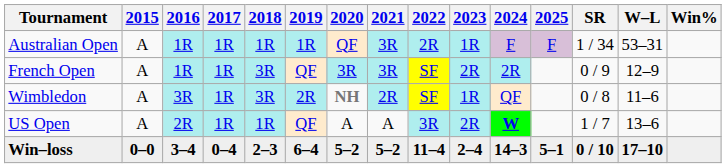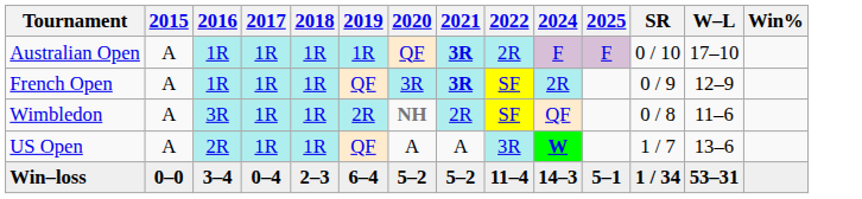 <table class=wikitable style=text-align:center>
 <tr>
 <th>Tournament</th>
 <th><a href='#'>2015</a></th>
 <th><a href='#'>2016</a></th>
 <th><a href='#'>2017</a></th>
 <th><a href='#'>2018</a></th>
 <th><a href='#'>2019</a></th>
 <th><a href='#'>2020</a></th>
 <th><a href='#'>2021</a></th>
 <th><a href='#'>2022</a></th>
-<th><a href='#'>2023</a></th>
 <th><a href='#'>2024</a></th>
 <th><a href='#'>2025</a></th>
 <th>SR</th>
 <th>W–L</th>
 <th>Win%</th>
 </tr>
 <tr>
 <td style=text-align:left><a href='#'>Australian Open</a></td>
 <td>A</td>
 <td style=background:#afeeee><a href='#'>1R</a></td>
 <td style=background:#afeeee><a href='#'>1R</a></td>
 <td style=background:#afeeee><a href='#'>1R</a></td>
 <td style=background:#afeeee><a href='#'>1R</a></td>
 <td style=background:#ffebcd><a href='#'>QF</a></td>
-<td style=background:#afeeee><a href='#'>3R</a></td>
+<td style=background:#afeeee><strong><a href='#'>3R</a></strong></td>
 <td style=background:#afeeee><a href='#'>2R</a></td>
-<td style=background:#afeeee><a href='#'>1R</a></td>
 <td style=background:thistle><a href='#'>F</a></td>
 <td style=background:thistle><a href='#'>F</a></td>
-<td>1 / 34</td>
-<td>53–31</td>
+<td>0 / 10</td>
+<td>17–10</td>
 <td></td>
 </tr>
 <tr>
 <td style=text-align:left><a href='#'>French Open</a></td>
 <td>A</td>
 <td style=background:#afeeee><a href='#'>1R</a></td>
 <td style=background:#afeeee><a href='#'>1R</a></td>
-<td style=background:#afeeee><a href='#'>3R</a></td>
+<td style=background:#afeeee><a href='#'>1R</a></td>
 <td style=background:#ffebcd><a href='#'>QF</a></td>
 <td style=background:#afeeee><a href='#'>3R</a></td>
-<td style=background:#afeeee><a href='#'>3R</a></td>
+<td style=background:#afeeee><strong><a href='#'>3R</a></strong></td>
 <td style=background:yellow><a href='#'>SF</a></td>
-<td style=background:#afeeee><a href='#'>2R</a></td>
 <td style=background:#afeeee><a href='#'>2R</a></td>
 <td></td>
 <td>0 / 9</td>
 <td>12–9</td>
 <td></td>
 </tr>
 <tr>
 <td align=left><a href='#'>Wimbledon</a></td>
 <td>A</td>
 <td style=background:#afeeee><a href='#'>3R</a></td>
 <td style=background:#afeeee><a href='#'>1R</a></td>
-<td style=background:#afeeee><a href='#'>3R</a></td>
+<td style=background:#afeeee><a href='#'>1R</a></td>
 <td style=background:#afeeee><a href='#'>2R</a></td>
 <td style=color:#767676><strong>NH</strong></td>
 <td bgcolor=afeeee><a href='#'>2R</a></td>
 <td bgcolor=yellow><a href='#'>SF</a></td>
-<td bgcolor=afeeee><a href='#'>1R</a></td>
 <td style=background:#ffebcd><a href='#'>QF</a></td>
 <td></td>
 <td>0 / 8</td>
 <td>11–6</td>
 <td></td>
 </tr>
 <tr>
 <td style=text-align:left><a href='#'>US Open</a></td>
 <td>A</td>
 <td style=background:#afeeee><a href='#'>2R</a></td>
 <td style=background:#afeeee><a href='#'>1R</a></td>
 <td style=background:#afeeee><a href='#'>1R</a></td>
 <td style=background:#ffebcd><a href='#'>QF</a></td>
 <td>A</td>
 <td>A</td>
 <td style=background:#afeeee><a href='#'>3R</a></td>
-<td style=background:#afeeee><a href='#'>2R</a></td>
 <td style=background:lime><a href='#'><strong>W</strong></a></td>
 <td></td>
 <td>1 / 7</td>
 <td>13–6</td>
 <td></td>
 </tr>
 <tr style=background:#efefef;font-weight:bold>
 <td style=text-align:left>Win–loss</td>
 <td>0–0</td>
 <td>3–4</td>
 <td>0–4</td>
 <td>2–3</td>
 <td>6–4</td>
 <td>5–2</td>
 <td>5–2</td>
 <td>11–4</td>
-<td>2–4</td>
 <td>14–3</td>
 <td>5–1</td>
-<td>0 / 10</td>
-<td>17–10</td>
+<td>1 / 34</td>
+<td>53–31</td>
 <td></td>
 </tr>
 </table>
